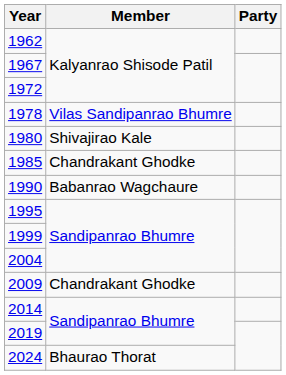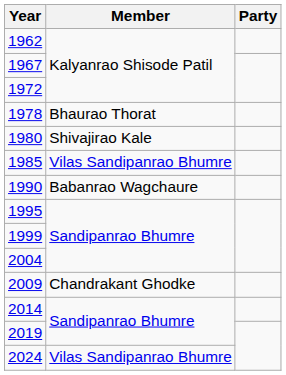 <table class="wikitable">
 <tr>
 <th>Year</th>
 <th>Member</th>
 <th colspan=2>Party</th>
 </tr>
 <tr>
 <td><a href='#'>1962</a></td>
 <td rowspan="3">Kalyanrao Shisode Patil</td>
 <td></td>
 </tr>
 <tr>
 <td><a href='#'>1967</a></td>
 </tr>
 <tr>
 <td><a href='#'>1972</a></td>
 </tr>
 <tr>
 <td><a href='#'>1978</a></td>
-<td><a href='#'>Vilas Sandipanrao Bhumre</a></td>
+<td>Bhaurao Thorat</td>
 <td></td>
 </tr>
 <tr>
 <td><a href='#'>1980</a></td>
 <td>Shivajirao Kale</td>
 <td></td>
 </tr>
 <tr>
 <td><a href='#'>1985</a></td>
-<td>Chandrakant Ghodke</td>
+<td><a href='#'>Vilas Sandipanrao Bhumre</a></td>
 <td></td>
 </tr>
 <tr>
 <td><a href='#'>1990</a></td>
 <td>Babanrao Wagchaure</td>
 <td></td>
 </tr>
 <tr>
 <td><a href='#'>1995</a></td>
 <td Rowspan=3><a href='#'>Sandipanrao Bhumre</a></td>
 </tr>
 <tr>
 <td><a href='#'>1999</a></td>
 </tr>
 <tr>
 <td><a href='#'>2004</a></td>
 </tr>
 <tr>
 <td><a href='#'>2009</a></td>
 <td>Chandrakant Ghodke</td>
 <td></td>
 </tr>
 <tr>
 <td><a href='#'>2014</a></td>
 <td Rowspan=2><a href='#'>Sandipanrao Bhumre</a></td>
 <td></td>
 </tr>
 <tr>
 <td><a href='#'>2019</a></td>
 </tr>
 <tr>
 <td><a href='#'>2024</a></td>
-<td>Bhaurao Thorat</td>
+<td><a href='#'>Vilas Sandipanrao Bhumre</a></td>
 </tr>
 </table>
